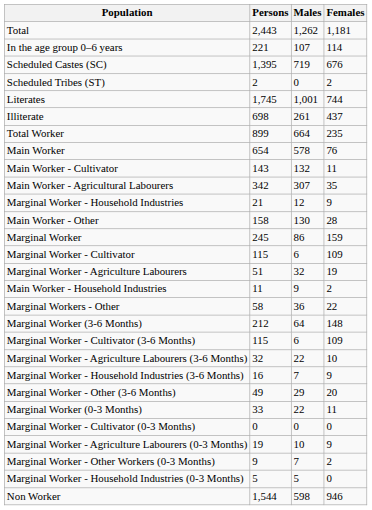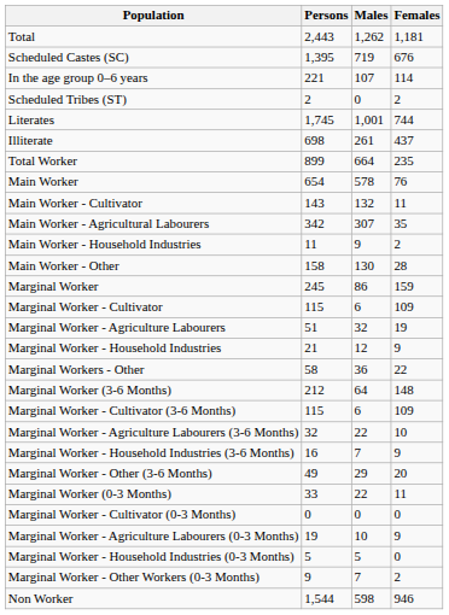 <table class="wikitable">
 <tr>
 <th>Population</th>
 <th>Persons</th>
 <th>Males</th>
 <th>Females</th>
 </tr>
 <tr>
 <td>Total</td>
 <td>2,443</td>
 <td>1,262</td>
 <td>1,181</td>
 </tr>
 <tr>
+<td>Scheduled Castes (SC)</td>
+<td>1,395</td>
+<td>719</td>
+<td>676</td>
+</tr>
+<tr>
 <td>In the age group 0–6 years</td>
 <td>221</td>
 <td>107</td>
 <td>114</td>
-</tr>
-<tr>
-<td>Scheduled Castes (SC)</td>
-<td>1,395</td>
-<td>719</td>
-<td>676</td>
 </tr>
 <tr>
 <td>Scheduled Tribes (ST)</td>
 <td>2</td>
 <td>0</td>
 <td>2</td>
 </tr>
 <tr>
 <td>Literates</td>
 <td>1,745</td>
 <td>1,001</td>
 <td>744</td>
 </tr>
 <tr>
 <td>Illiterate</td>
 <td>698</td>
 <td>261</td>
 <td>437</td>
 </tr>
 <tr>
 <td>Total Worker</td>
 <td>899</td>
 <td>664</td>
 <td>235</td>
 </tr>
 <tr>
 <td>Main Worker</td>
 <td>654</td>
 <td>578</td>
 <td>76</td>
 </tr>
 <tr>
 <td>Main Worker - Cultivator</td>
 <td>143</td>
 <td>132</td>
 <td>11</td>
 </tr>
 <tr>
 <td>Main Worker - Agricultural Labourers</td>
 <td>342</td>
 <td>307</td>
 <td>35</td>
 </tr>
 <tr>
-<td>Marginal Worker - Household Industries</td>
-<td>21</td>
-<td>12</td>
+<td>Main Worker - Household Industries</td>
+<td>11</td>
 <td>9</td>
+<td>2</td>
 </tr>
 <tr>
 <td>Main Worker - Other</td>
 <td>158</td>
 <td>130</td>
 <td>28</td>
 </tr>
 <tr>
 <td>Marginal Worker</td>
 <td>245</td>
 <td>86</td>
 <td>159</td>
 </tr>
 <tr>
 <td>Marginal Worker - Cultivator</td>
 <td>115</td>
 <td>6</td>
 <td>109</td>
 </tr>
 <tr>
 <td>Marginal Worker - Agriculture Labourers</td>
 <td>51</td>
 <td>32</td>
 <td>19</td>
 </tr>
 <tr>
-<td>Main Worker - Household Industries</td>
-<td>11</td>
+<td>Marginal Worker - Household Industries</td>
+<td>21</td>
+<td>12</td>
 <td>9</td>
-<td>2</td>
 </tr>
 <tr>
 <td>Marginal Workers - Other</td>
 <td>58</td>
 <td>36</td>
 <td>22</td>
 </tr>
 <tr>
 <td>Marginal Worker (3-6 Months)</td>
 <td>212</td>
 <td>64</td>
 <td>148</td>
 </tr>
 <tr>
 <td>Marginal Worker - Cultivator (3-6 Months)</td>
 <td>115</td>
 <td>6</td>
 <td>109</td>
 </tr>
 <tr>
 <td>Marginal Worker - Agriculture Labourers (3-6 Months)</td>
 <td>32</td>
 <td>22</td>
 <td>10</td>
 </tr>
 <tr>
 <td>Marginal Worker - Household Industries (3-6 Months)</td>
 <td>16</td>
 <td>7</td>
 <td>9</td>
 </tr>
 <tr>
 <td>Marginal Worker - Other (3-6 Months)</td>
 <td>49</td>
 <td>29</td>
 <td>20</td>
 </tr>
 <tr>
 <td>Marginal Worker (0-3 Months)</td>
 <td>33</td>
 <td>22</td>
 <td>11</td>
 </tr>
 <tr>
 <td>Marginal Worker - Cultivator (0-3 Months)</td>
 <td>0</td>
 <td>0</td>
 <td>0</td>
 </tr>
 <tr>
 <td>Marginal Worker - Agriculture Labourers (0-3 Months)</td>
 <td>19</td>
 <td>10</td>
 <td>9</td>
 </tr>
 <tr>
+<td>Marginal Worker - Household Industries (0-3 Months)</td>
+<td>5</td>
+<td>5</td>
+<td>0</td>
+</tr>
+<tr>
 <td>Marginal Worker - Other Workers (0-3 Months)</td>
 <td>9</td>
 <td>7</td>
 <td>2</td>
-</tr>
-<tr>
-<td>Marginal Worker - Household Industries (0-3 Months)</td>
-<td>5</td>
-<td>5</td>
-<td>0</td>
 </tr>
 <tr>
 <td>Non Worker</td>
 <td>1,544</td>
 <td>598</td>
 <td>946</td>
 </tr>
 </table>
